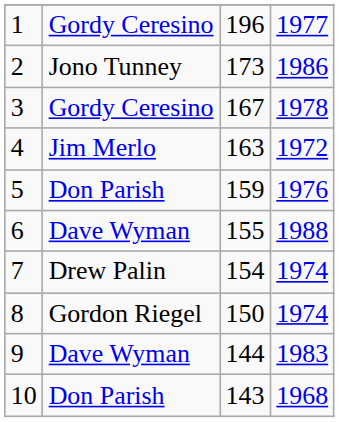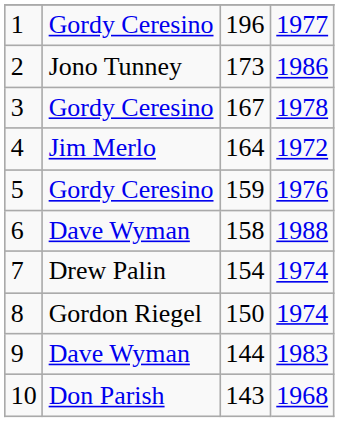 <table class="wikitable">
 <tr>
 </tr>
 <tr>
 <td>1</td>
 <td><a href='#'>Gordy Ceresino</a></td>
 <td>196</td>
 <td><a href='#'>1977</a></td>
 </tr>
 <tr>
 <td>2</td>
 <td>Jono Tunney</td>
 <td>173</td>
 <td><a href='#'>1986</a></td>
 </tr>
 <tr>
 <td>3</td>
 <td><a href='#'>Gordy Ceresino</a></td>
 <td>167</td>
 <td><a href='#'>1978</a></td>
 </tr>
 <tr>
 <td>4</td>
 <td><a href='#'>Jim Merlo</a></td>
-<td>163</td>
+<td>164</td>
 <td><a href='#'>1972</a></td>
 </tr>
 <tr>
 <td>5</td>
-<td><a href='#'>Don Parish</a></td>
+<td><a href='#'>Gordy Ceresino</a></td>
 <td>159</td>
 <td><a href='#'>1976</a></td>
 </tr>
 <tr>
 <td>6</td>
 <td><a href='#'>Dave Wyman</a></td>
-<td>155</td>
+<td>158</td>
 <td><a href='#'>1988</a></td>
 </tr>
 <tr>
 <td>7</td>
 <td>Drew Palin</td>
 <td>154</td>
 <td><a href='#'>1974</a></td>
 </tr>
 <tr>
 <td>8</td>
 <td>Gordon Riegel</td>
 <td>150</td>
 <td><a href='#'>1974</a></td>
 </tr>
 <tr>
 <td>9</td>
 <td><a href='#'>Dave Wyman</a></td>
 <td>144</td>
 <td><a href='#'>1983</a></td>
 </tr>
 <tr>
 <td>10</td>
 <td><a href='#'>Don Parish</a></td>
 <td>143</td>
 <td><a href='#'>1968</a></td>
 </tr>
 </table>
